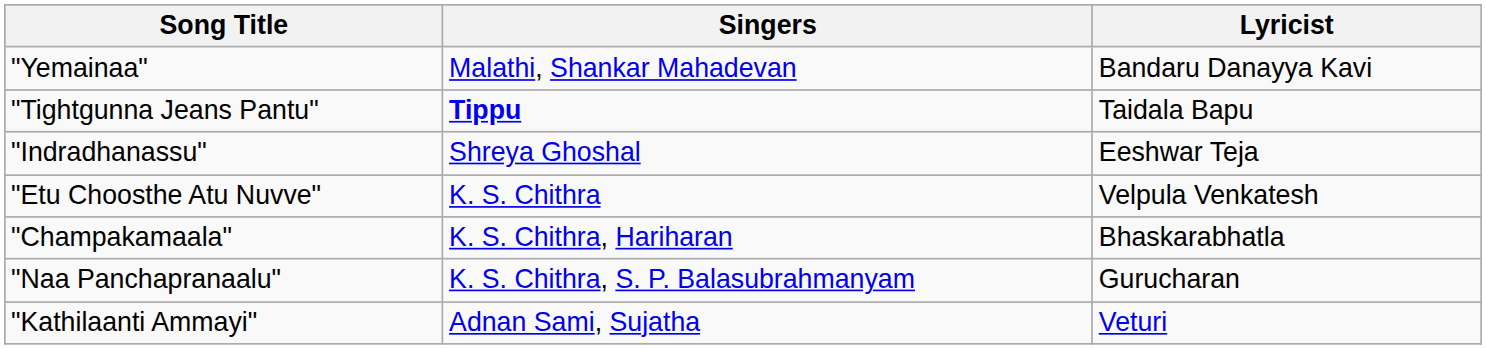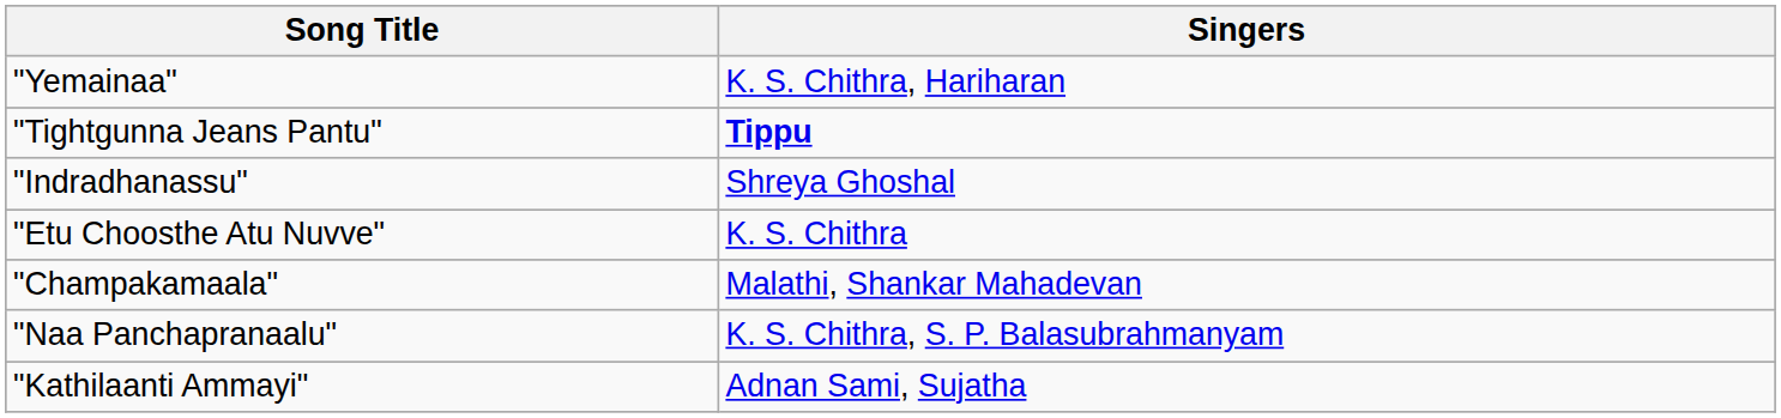 <table class="wikitable" style="width:70%;">
 <tr>
 <th>Song Title</th>
 <th>Singers</th>
-<th>Lyricist</th>
 </tr>
 <tr>
 <td>"Yemainaa"</td>
-<td><a href='#'>Malathi</a>, <a href='#'>Shankar Mahadevan</a></td>
-<td>Bandaru Danayya Kavi</td>
+<td><a href='#'>K. S. Chithra</a>, <a href='#'>Hariharan</a></td>
 </tr>
 <tr>
 <td>"Tightgunna Jeans Pantu"</td>
 <td><strong><a href='#'>Tippu</a></strong></td>
-<td>Taidala Bapu</td>
 </tr>
 <tr>
 <td>"Indradhanassu"</td>
 <td><a href='#'>Shreya Ghoshal</a></td>
-<td>Eeshwar Teja</td>
 </tr>
 <tr>
 <td>"Etu Choosthe Atu Nuvve"</td>
 <td><a href='#'>K. S. Chithra</a></td>
-<td>Velpula Venkatesh</td>
 </tr>
 <tr>
 <td>"Champakamaala"</td>
-<td><a href='#'>K. S. Chithra</a>, <a href='#'>Hariharan</a></td>
-<td>Bhaskarabhatla</td>
+<td><a href='#'>Malathi</a>, <a href='#'>Shankar Mahadevan</a></td>
 </tr>
 <tr>
 <td>"Naa Panchapranaalu"</td>
 <td><a href='#'>K. S. Chithra</a>, <a href='#'>S. P. Balasubrahmanyam</a></td>
-<td>Gurucharan</td>
 </tr>
 <tr>
 <td>"Kathilaanti Ammayi"</td>
 <td><a href='#'>Adnan Sami</a>, <a href='#'>Sujatha</a></td>
-<td><a href='#'>Veturi</a></td>
 </tr>
 </table>
